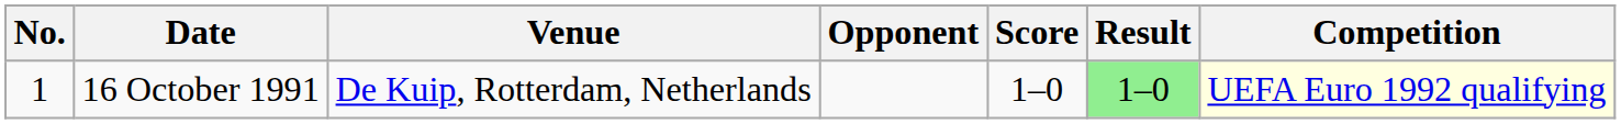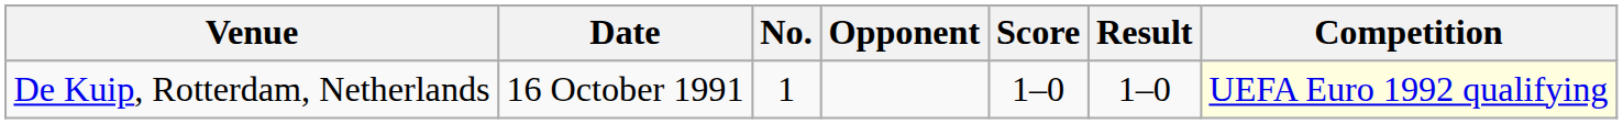 <table class="wikitable sortable">
 <tr>
+<th scope="col">Venue</th>
+<th scope="col">Date</th>
 <th scope="col">No.</th>
-<th scope="col">Date</th>
-<th scope="col">Venue</th>
 <th scope="col">Opponent</th>
 <th scope="col">Score</th>
 <th scope="col">Result</th>
 <th scope="col">Competition</th>
 </tr>
 <tr>
+<td><a href='#'>De Kuip</a>, Rotterdam, Netherlands</td>
+<td>16 October 1991</td>
 <td align="center">1</td>
-<td>16 October 1991</td>
-<td><a href='#'>De Kuip</a>, Rotterdam, Netherlands</td>
 <td></td>
 <td align="center">1–0</td>
-<td align="center" style="background: lightgreen;">1–0</td>
+<td align="center">1–0</td>
 <td style="background: lightyellow;"><a href='#'>UEFA Euro 1992 qualifying</a></td>
 </tr>
 </table>
